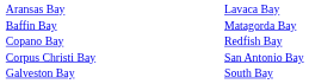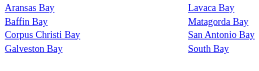 <table style="width: 45%; border: none; text-align: left;">
 <tr>
 <td><a href='#'>Aransas Bay</a></td>
 <td><a href='#'>Lavaca Bay</a></td>
 </tr>
 <tr>
 <td><a href='#'>Baffin Bay</a></td>
 <td><a href='#'>Matagorda Bay</a></td>
 </tr>
 <tr>
-<td><a href='#'>Copano Bay</a></td>
-<td><a href='#'>Redfish Bay</a></td>
-</tr>
-<tr>
 <td><a href='#'>Corpus Christi Bay</a></td>
 <td><a href='#'>San Antonio Bay</a></td>
 </tr>
 <tr>
 <td><a href='#'>Galveston Bay</a></td>
 <td><a href='#'>South Bay</a></td>
 </tr>
 </table>
